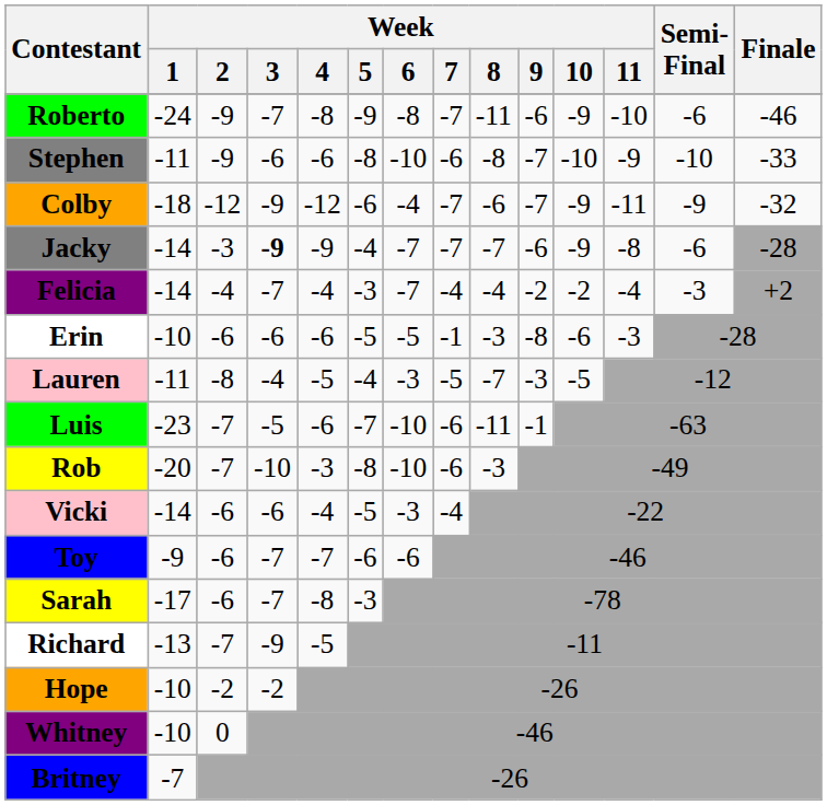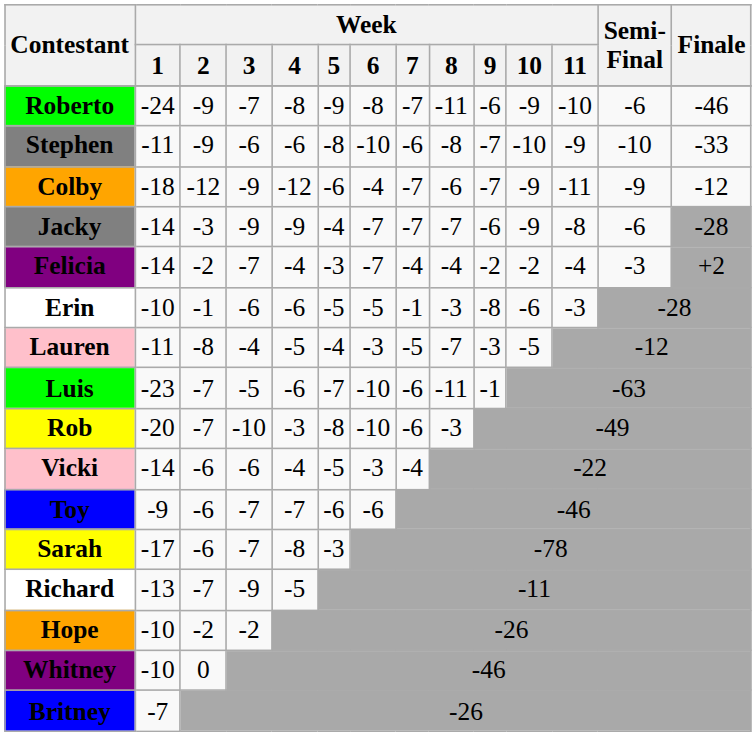 <table class="wikitable" style="text-align:center; margin:auto;">
 <tr>
 <th rowspan="2">Contestant</th>
 <th colspan="11">Week</th>
 <th rowspan="2">Semi-<br>Final</th>
 <th rowspan="2">Finale</th>
 </tr>
 <tr>
 <th>1</th>
 <th>2</th>
 <th>3</th>
 <th>4</th>
 <th>5</th>
 <th>6</th>
 <th>7</th>
 <th>8</th>
 <th>9</th>
 <th>10</th>
 <th>11</th>
 </tr>
 <tr>
 </tr>
 <tr>
 <td style="background:lime;"><span><strong>Roberto</strong></span></td>
 <td>-24</td>
 <td>-9</td>
 <td>-7</td>
 <td>-8</td>
 <td>-9</td>
 <td>-8</td>
 <td>-7</td>
 <td>-11</td>
 <td>-6</td>
 <td>-9</td>
 <td>-10</td>
 <td>-6</td>
 <td>-46</td>
 </tr>
 <tr>
 <td style="background:gray;"><span><strong>Stephen</strong></span></td>
 <td>-11</td>
 <td>-9</td>
 <td>-6</td>
 <td>-6</td>
 <td>-8</td>
 <td>-10</td>
 <td>-6</td>
 <td>-8</td>
 <td>-7</td>
 <td>-10</td>
 <td>-9</td>
 <td>-10</td>
 <td>-33</td>
 </tr>
 <tr>
 <td style="background:orange;"><strong>Colby</strong></td>
 <td>-18</td>
 <td>-12</td>
 <td>-9</td>
 <td>-12</td>
 <td>-6</td>
 <td>-4</td>
 <td>-7</td>
 <td>-6</td>
 <td>-7</td>
 <td>-9</td>
 <td>-11</td>
 <td>-9</td>
-<td>-32</td>
+<td>-12</td>
 </tr>
 <tr>
 <td style="background:gray;"><span><strong>Jacky</strong></span></td>
 <td>-14</td>
 <td>-3</td>
-<td><strong>-9</strong></td>
+<td>-9</td>
 <td>-9</td>
 <td>-4</td>
 <td>-7</td>
 <td>-7</td>
 <td>-7</td>
 <td>-6</td>
 <td>-9</td>
 <td>-8</td>
 <td>-6</td>
 <td style="background:darkgrey;" colspan="2">-28</td>
 </tr>
 <tr>
 <td style="background:purple;"><span><strong>Felicia</strong></span></td>
 <td>-14</td>
-<td>-4</td>
+<td>-2</td>
 <td>-7</td>
 <td>-4</td>
 <td>-3</td>
 <td>-7</td>
 <td>-4</td>
 <td>-4</td>
 <td>-2</td>
 <td>-2</td>
 <td>-4</td>
 <td>-3</td>
 <td style="background:darkgrey;" colspan="1">+2</td>
 </tr>
 <tr>
 <td style="background:white;"><span><strong>Erin</strong></span></td>
 <td>-10</td>
-<td>-6</td>
+<td>-1</td>
 <td>-6</td>
 <td>-6</td>
 <td>-5</td>
 <td>-5</td>
 <td>-1</td>
 <td>-3</td>
 <td>-8</td>
 <td>-6</td>
 <td>-3</td>
 <td style="background:darkgrey;" colspan="2">-28</td>
 </tr>
 <tr>
 <td style="background:pink;"><strong>Lauren</strong></td>
 <td>-11</td>
 <td>-8</td>
 <td>-4</td>
 <td>-5</td>
 <td>-4</td>
 <td>-3</td>
 <td>-5</td>
 <td>-7</td>
 <td>-3</td>
 <td>-5</td>
 <td style="background:darkgrey;" colspan="3">-12</td>
 </tr>
 <tr>
 <td style="background:lime;"><span><strong>Luis</strong></span></td>
 <td>-23</td>
 <td>-7</td>
 <td>-5</td>
 <td>-6</td>
 <td>-7</td>
 <td>-10</td>
 <td>-6</td>
 <td>-11</td>
 <td>-1</td>
 <td style="background:darkgrey;" colspan="4">-63</td>
 </tr>
 <tr>
 <td style="background:yellow;"><strong>Rob</strong></td>
 <td>-20</td>
 <td>-7</td>
 <td>-10</td>
 <td>-3</td>
 <td>-8</td>
 <td>-10</td>
 <td>-6</td>
 <td>-3</td>
 <td style="background:darkgrey;" colspan="5">-49</td>
 </tr>
 <tr>
 <td style="background:pink;"><strong>Vicki</strong></td>
 <td>-14</td>
 <td>-6</td>
 <td>-6</td>
 <td>-4</td>
 <td>-5</td>
 <td>-3</td>
 <td>-4</td>
 <td style="background:darkgrey;" colspan="6">-22</td>
 </tr>
 <tr>
 <td style="background:blue;"><span><strong>Toy</strong></span></td>
 <td>-9</td>
 <td>-6</td>
 <td>-7</td>
 <td>-7</td>
 <td>-6</td>
 <td>-6</td>
 <td style="background:darkgrey;" colspan="7">-46</td>
 </tr>
 <tr>
 <td style="background:yellow;"><strong>Sarah</strong></td>
 <td>-17</td>
 <td>-6</td>
 <td>-7</td>
 <td>-8</td>
 <td>-3</td>
 <td style="background:darkgrey;" colspan="8">-78</td>
 </tr>
 <tr>
 <td style="background:white;"><span><strong>Richard</strong></span></td>
 <td>-13</td>
 <td>-7</td>
 <td>-9</td>
 <td>-5</td>
 <td style="background:darkgrey;" colspan="9">-11</td>
 </tr>
 <tr>
 <td style="background:orange;"><strong>Hope</strong></td>
 <td>-10</td>
 <td>-2</td>
 <td>-2</td>
 <td style="background:darkgrey;" colspan="10">-26</td>
 </tr>
 <tr>
 <td style="background:purple;"><span><strong>Whitney</strong></span></td>
 <td>-10</td>
 <td>0</td>
 <td style="background:darkgrey;" colspan="11">-46</td>
 </tr>
 <tr>
 <td style="background:blue;"><span><strong>Britney</strong></span></td>
 <td>-7</td>
 <td style="background:darkgrey;" colspan="12">-26</td>
 </tr>
 </table>
